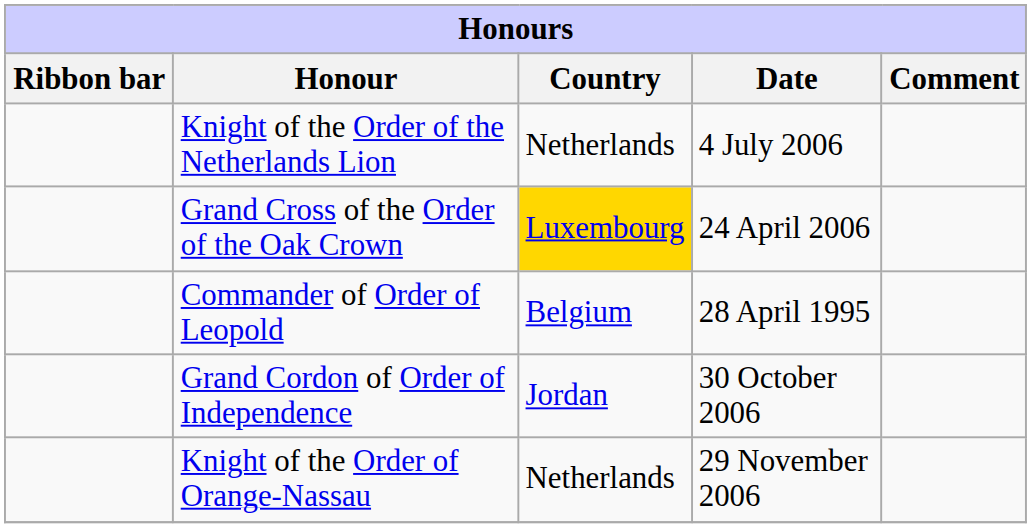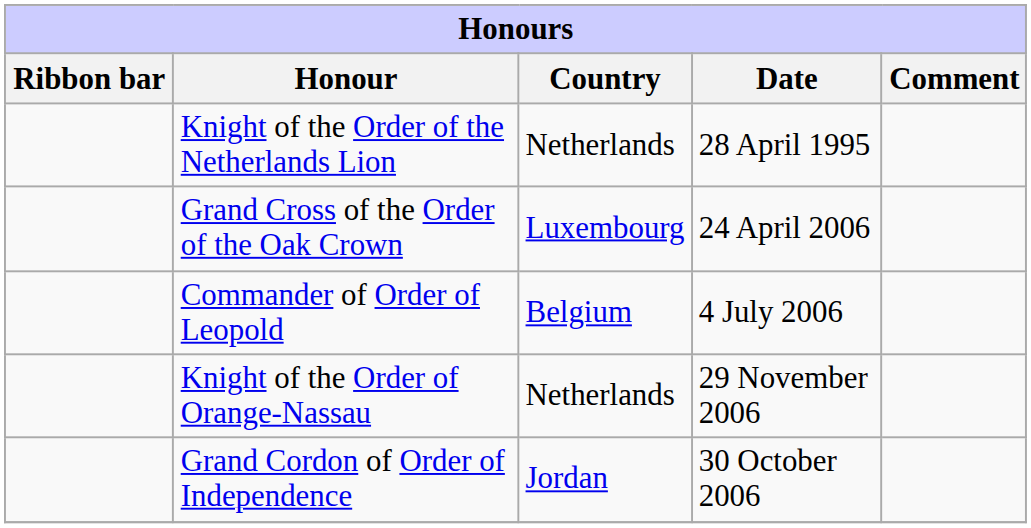 <table class="wikitable" style="width:60%;">
 <tr style="background:#ccf; text-align:center;">
 <td colspan=5><strong>Honours</strong></td>
 </tr>
 <tr>
 <th style="width:80px;">Ribbon bar</th>
 <th>Honour</th>
 <th>Country</th>
 <th>Date</th>
 <th>Comment</th>
 </tr>
 <tr>
 <td></td>
 <td><a href='#'>Knight</a> of the <a href='#'>Order of the Netherlands Lion</a></td>
 <td>Netherlands</td>
-<td>4 July 2006</td>
+<td>28 April 1995</td>
 <td></td>
 </tr>
 <tr>
 <td></td>
 <td><a href='#'>Grand Cross</a> of the <a href='#'>Order of the Oak Crown</a></td>
-<td style="background: gold;"><a href='#'>Luxembourg</a></td>
+<td><a href='#'>Luxembourg</a></td>
 <td>24 April 2006</td>
 <td></td>
 </tr>
 <tr>
 <td></td>
 <td><a href='#'>Commander</a> of <a href='#'>Order of Leopold</a></td>
 <td><a href='#'>Belgium</a></td>
-<td>28 April 1995</td>
+<td>4 July 2006</td>
+<td></td>
+</tr>
+<tr>
+<td></td>
+<td><a href='#'>Knight</a> of the <a href='#'>Order of Orange-Nassau</a></td>
+<td>Netherlands</td>
+<td>29 November 2006</td>
 <td></td>
 </tr>
 <tr>
 <td></td>
 <td><a href='#'>Grand Cordon</a> of <a href='#'>Order of Independence</a></td>
 <td><a href='#'>Jordan</a></td>
 <td>30 October 2006</td>
 <td></td>
 </tr>
 <tr>
-<td></td>
-<td><a href='#'>Knight</a> of the <a href='#'>Order of Orange-Nassau</a></td>
-<td>Netherlands</td>
-<td>29 November 2006</td>
-<td></td>
-</tr>
-<tr>
 </tr>
 </table>
